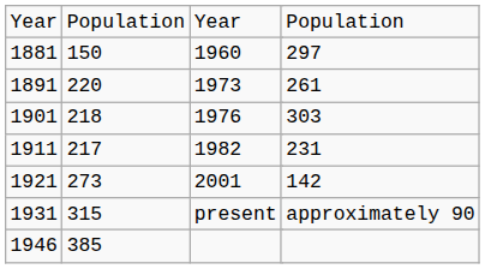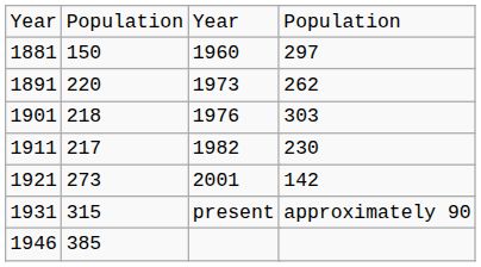 <table class="wikitable">
 <tr>
 <td>Year</td>
 <td>Population</td>
 <td colspan="3">Year</td>
 <td>Population</td>
 </tr>
 <tr>
 <td>1881</td>
 <td>150</td>
 <td colspan="3">1960</td>
 <td>297</td>
 </tr>
 <tr>
 <td>1891</td>
 <td>220</td>
 <td colspan="3">1973</td>
-<td>261</td>
+<td>262</td>
 </tr>
 <tr>
 <td>1901</td>
 <td>218</td>
 <td colspan="3">1976</td>
 <td>303</td>
 </tr>
 <tr>
 <td>1911</td>
 <td>217</td>
 <td colspan="3">1982</td>
-<td>231</td>
+<td>230</td>
 </tr>
 <tr>
 <td>1921</td>
 <td>273</td>
 <td colspan="3">2001</td>
 <td>142</td>
 </tr>
 <tr>
 <td>1931</td>
 <td>315</td>
 <td colspan="3">present</td>
 <td>approximately 90</td>
 </tr>
 <tr>
 <td>1946</td>
 <td>385</td>
 <td colspan="3"></td>
 <td></td>
 </tr>
 </table>
